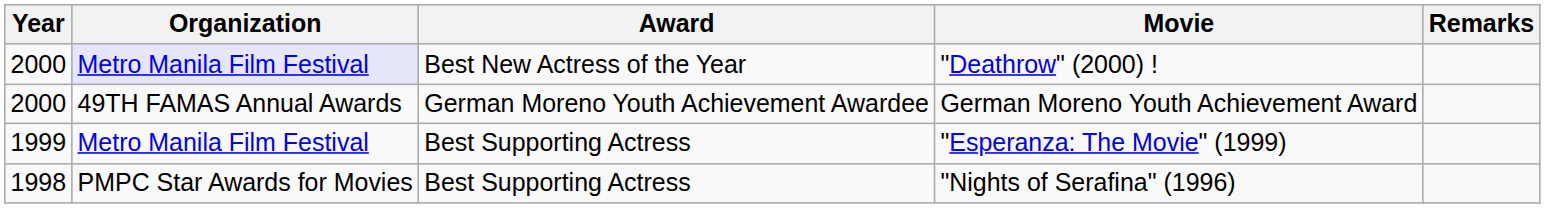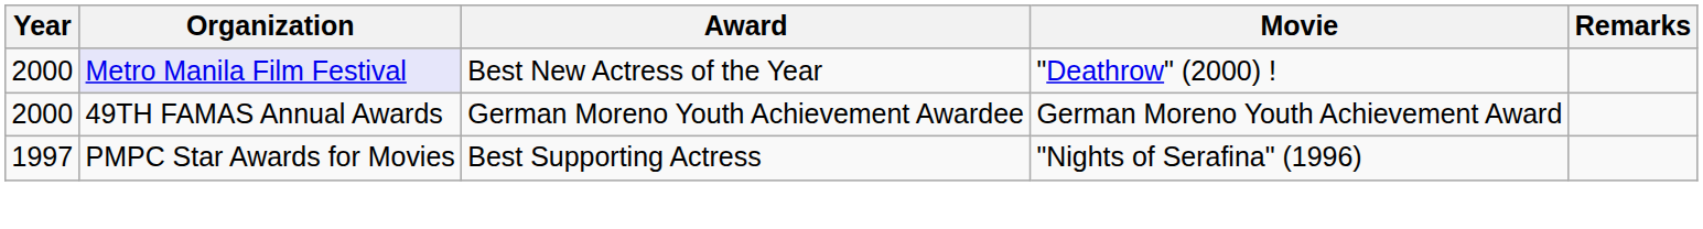 <table class="wikitable sortable">
 <tr>
 <th>Year</th>
 <th>Organization</th>
 <th>Award</th>
 <th>Movie</th>
 <th>Remarks</th>
 </tr>
 <tr>
 <td>2000</td>
 <td style="background: lavender;"><a href='#'>Metro Manila Film Festival</a></td>
 <td>Best New Actress of the Year</td>
 <td>"<a href='#'>Deathrow</a>" (2000) !</td>
 <td></td>
 </tr>
 <tr>
 <td>2000</td>
 <td>49TH FAMAS Annual Awards</td>
 <td>German Moreno Youth Achievement Awardee</td>
 <td>German Moreno Youth Achievement Award</td>
 <td></td>
 </tr>
 <tr>
-<td>1999</td>
-<td><a href='#'>Metro Manila Film Festival</a></td>
-<td>Best Supporting Actress</td>
-<td>"<a href='#'>Esperanza: The Movie</a>" (1999)</td>
-<td></td>
-</tr>
-<tr>
-<td>1998</td>
+<td>1997</td>
 <td>PMPC Star Awards for Movies</td>
 <td>Best Supporting Actress</td>
 <td>"Nights of Serafina" (1996)</td>
 <td></td>
 </tr>
 </table>
